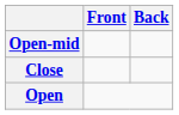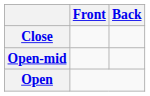 <table class="wikitable" style="text-align:center;">
 <tr>
 <th></th>
 <th><a href='#'>Front</a></th>
 <th><a href='#'>Back</a></th>
 </tr>
 <tr>
-<th><a href='#'>Open-mid</a></th>
+<th><a href='#'>Close</a></th>
 <td></td>
 <td></td>
 </tr>
 <tr>
-<th><a href='#'>Close</a></th>
+<th><a href='#'>Open-mid</a></th>
 <td></td>
 <td></td>
 </tr>
 <tr>
 <th><a href='#'>Open</a></th>
 <td colspan="2"></td>
 </tr>
 </table>
